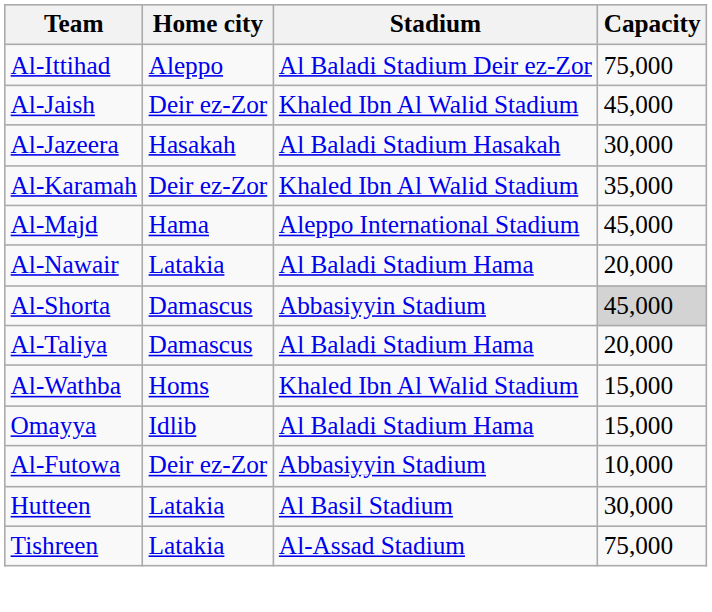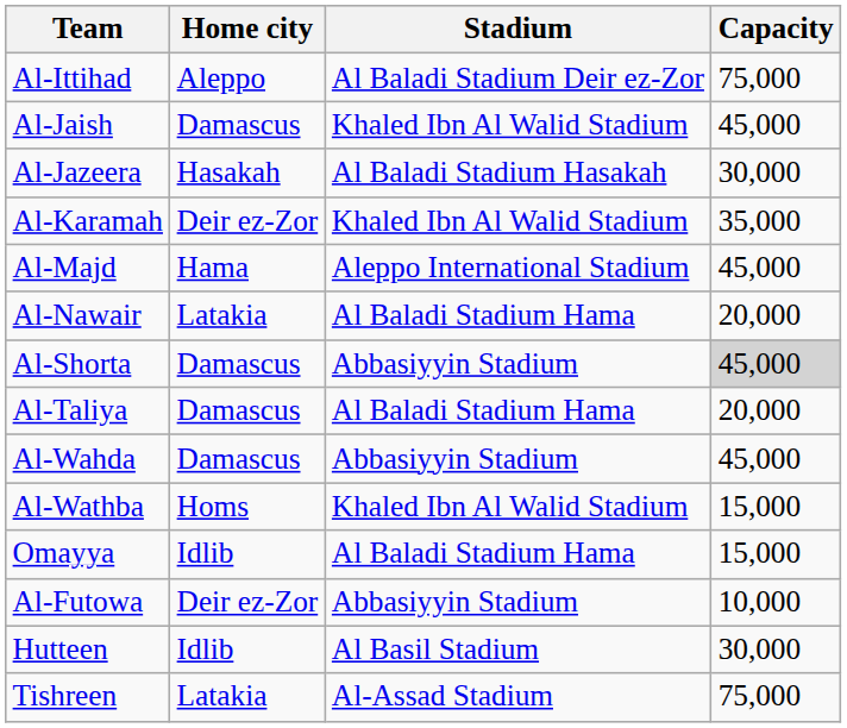 <table class="wikitable">
 <tr>
 <th>Team</th>
 <th>Home city</th>
 <th>Stadium</th>
 <th>Capacity</th>
 </tr>
 <tr>
 <td><a href='#'>Al-Ittihad</a></td>
 <td><a href='#'>Aleppo</a></td>
 <td><a href='#'>Al Baladi Stadium Deir ez-Zor</a></td>
 <td>75,000</td>
 </tr>
 <tr>
 <td><a href='#'>Al-Jaish</a></td>
-<td><a href='#'>Deir ez-Zor</a></td>
+<td><a href='#'>Damascus</a></td>
 <td><a href='#'>Khaled Ibn Al Walid Stadium</a></td>
 <td>45,000</td>
 </tr>
 <tr>
 <td><a href='#'>Al-Jazeera</a></td>
 <td><a href='#'>Hasakah</a></td>
 <td><a href='#'>Al Baladi Stadium Hasakah</a></td>
 <td>30,000</td>
 </tr>
 <tr>
 <td><a href='#'>Al-Karamah</a></td>
 <td><a href='#'>Deir ez-Zor</a></td>
 <td><a href='#'>Khaled Ibn Al Walid Stadium</a></td>
 <td>35,000</td>
 </tr>
 <tr>
 <td><a href='#'>Al-Majd</a></td>
 <td><a href='#'>Hama</a></td>
 <td><a href='#'>Aleppo International Stadium</a></td>
 <td>45,000</td>
 </tr>
 <tr>
 <td><a href='#'>Al-Nawair</a></td>
 <td><a href='#'>Latakia</a></td>
 <td><a href='#'>Al Baladi Stadium Hama</a></td>
 <td>20,000</td>
 </tr>
 <tr>
 <td><a href='#'>Al-Shorta</a></td>
 <td><a href='#'>Damascus</a></td>
 <td><a href='#'>Abbasiyyin Stadium</a></td>
 <td style="background: lightgrey;">45,000</td>
 </tr>
 <tr>
 <td><a href='#'>Al-Taliya</a></td>
 <td><a href='#'>Damascus</a></td>
 <td><a href='#'>Al Baladi Stadium Hama</a></td>
 <td>20,000</td>
 </tr>
 <tr>
+<td><a href='#'>Al-Wahda</a></td>
+<td><a href='#'>Damascus</a></td>
+<td><a href='#'>Abbasiyyin Stadium</a></td>
+<td>45,000</td>
+</tr>
+<tr>
 <td><a href='#'>Al-Wathba</a></td>
 <td><a href='#'>Homs</a></td>
 <td><a href='#'>Khaled Ibn Al Walid Stadium</a></td>
 <td>15,000</td>
 </tr>
 <tr>
 <td><a href='#'>Omayya</a></td>
 <td><a href='#'>Idlib</a></td>
 <td><a href='#'>Al Baladi Stadium Hama</a></td>
 <td>15,000</td>
 </tr>
 <tr>
 <td><a href='#'>Al-Futowa</a></td>
 <td><a href='#'>Deir ez-Zor</a></td>
 <td><a href='#'>Abbasiyyin Stadium</a></td>
 <td>10,000</td>
 </tr>
 <tr>
 <td><a href='#'>Hutteen</a></td>
-<td><a href='#'>Latakia</a></td>
+<td><a href='#'>Idlib</a></td>
 <td><a href='#'>Al Basil Stadium</a></td>
 <td>30,000</td>
 </tr>
 <tr>
 <td><a href='#'>Tishreen</a></td>
 <td><a href='#'>Latakia</a></td>
 <td><a href='#'>Al-Assad Stadium</a></td>
 <td>75,000</td>
 </tr>
 </table>
